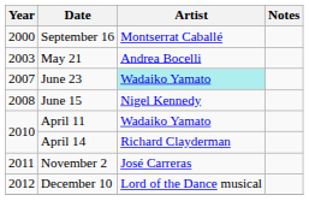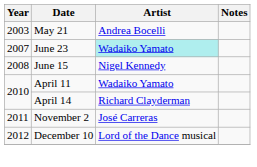 <table class = "wikitable sortable">
 <tr>
 <th>Year</th>
 <th>Date</th>
 <th>Artist</th>
 <th>Notes</th>
-</tr>
-<tr>
-<td>2000</td>
-<td>September 16 </td>
-<td><a href='#'>Montserrat Caballé</a></td>
-<td></td>
 </tr>
 <tr>
 <td>2003</td>
 <td>May 21 </td>
 <td><a href='#'>Andrea Bocelli</a></td>
 <td></td>
 </tr>
 <tr>
 <td>2007</td>
 <td>June 23</td>
 <td style="background: paleturquoise;"><a href='#'>Wadaiko Yamato</a></td>
 <td></td>
 </tr>
 <tr>
 <td>2008</td>
 <td>June 15 </td>
 <td><a href='#'>Nigel Kennedy</a></td>
 <td></td>
 </tr>
 <tr>
 <td rowspan="2">2010</td>
 <td>April 11</td>
 <td><a href='#'>Wadaiko Yamato</a></td>
 <td></td>
 </tr>
 <tr>
 <td>April 14 </td>
 <td><a href='#'>Richard Clayderman</a></td>
 <td></td>
 </tr>
 <tr>
 <td>2011</td>
 <td>November 2</td>
 <td><a href='#'>José Carreras</a></td>
 <td></td>
 </tr>
 <tr>
 <td>2012</td>
 <td>December 10 </td>
 <td><a href='#'>Lord of the Dance</a> musical</td>
 <td></td>
 </tr>
 <tr>
 </tr>
 </table>
